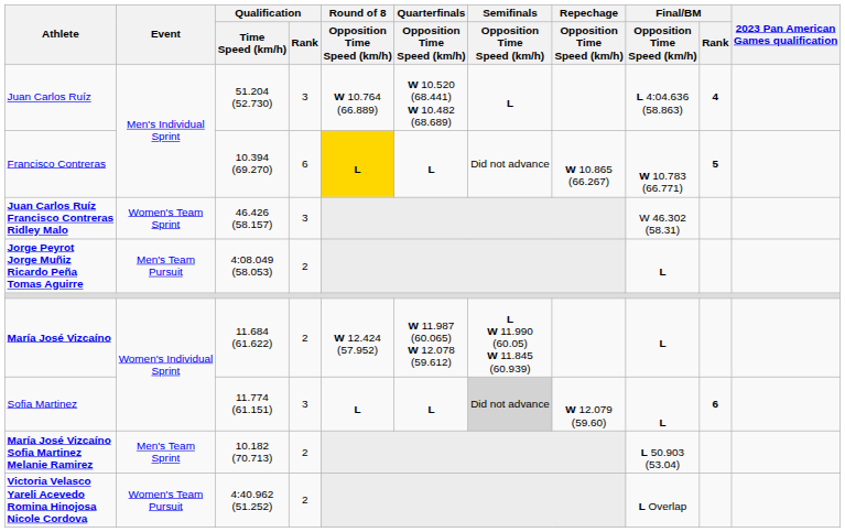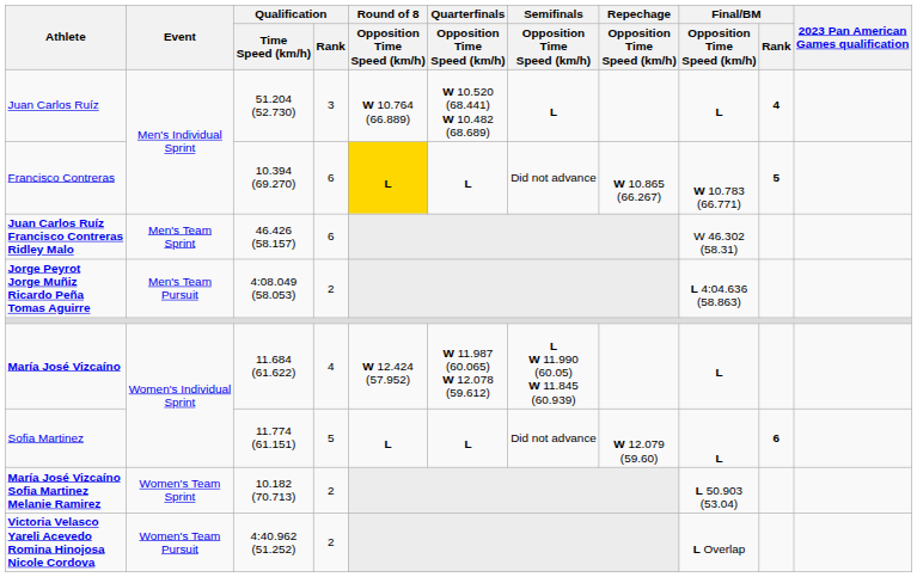 <table class="wikitable">
 <tr>
 <th rowspan="2">Athlete</th>
 <th rowspan="2">Event</th>
 <th colspan="2">Qualification</th>
 <th>Round of 8</th>
 <th>Quarterfinals</th>
 <th>Semifinals</th>
 <th>Repechage</th>
 <th colspan="2">Final/BM</th>
 <th style="white-space: nowrap;" rowspan="2"><a href='#'>2023 Pan American <br> Games qualification</a></th>
 </tr>
 <tr>
 <th>Time<br>Speed (km/h)</th>
 <th>Rank</th>
 <th>Opposition<br>Time<br>Speed (km/h)</th>
 <th>Opposition<br>Time<br>Speed (km/h)</th>
 <th>Opposition<br>Time<br>Speed (km/h)</th>
 <th>Opposition<br>Time<br>Speed (km/h)</th>
 <th>Opposition<br>Time<br>Speed (km/h)</th>
 <th>Rank</th>
 </tr>
 <tr align="center">
 <td style="white-space: nowrap;" align="left"><a href='#'>Juan Carlos Ruíz</a></td>
 <td rowspan="2"><a href='#'>Men's Individual<br> Sprint</a></td>
 <td>51.204<br>(52.730)</td>
 <td>3</td>
 <td style="white-space: nowrap;"><br><strong>W</strong> 10.764<br>(66.889)</td>
 <td style="white-space: nowrap;"><br><strong>W</strong> 10.520<br>(68.441)<br><strong>W</strong> 10.482<br>(68.689)</td>
 <td style="white-space: nowrap;"><br><strong>L</strong></td>
 <td></td>
-<td><br><strong>L</strong> 4:04.636<br>(58.863)</td>
+<td style="white-space: nowrap;"><br><strong>L</strong></td>
 <td><strong>4</strong></td>
 <td></td>
 </tr>
 <tr align="center">
 <td align="left"><a href='#'>Francisco Contreras</a></td>
 <td>10.394<br>(69.270)</td>
 <td>6</td>
 <td style="background: gold; white-space: nowrap;"><br><strong>L</strong></td>
 <td style="white-space: nowrap;"><br><strong>L</strong></td>
 <td>Did not advance</td>
 <td style="white-space: nowrap;"><br><br><strong>W</strong> 10.865<br>(66.267)</td>
 <td style="white-space: nowrap;"><br><br><br><strong>W</strong> 10.783<br>(66.771)</td>
 <td><strong>5</strong></td>
 <td></td>
 </tr>
 <tr align="center">
 <td style="white-space: nowrap;" align="left"><a href='#'><strong>Juan Carlos Ruíz</strong></a> <br><a href='#'><strong>Francisco Contreras</strong></a><br><strong><a href='#'>Ridley Malo</a></strong></td>
-<td><a href='#'>Women's Team <br>Sprint</a></td>
+<td><a href='#'>Men's Team <br>Sprint</a></td>
 <td>46.426<br>(58.157)</td>
-<td>3</td>
+<td>6</td>
 <td style="background: #ECECEC; vertical-align: middle; text-align: center; " class="table-cast" colspan="4"></td>
 <td style="white-space: nowrap;"><br>W 46.302<br>(58.31)</td>
 <td><strong></strong></td>
 <td></td>
 </tr>
 <tr align="center">
 <td style="white-space: nowrap;" align="left"><strong><a href='#'>Jorge Peyrot</a></strong><br><a href='#'><strong>Jorge Muñiz</strong></a><br><strong><a href='#'>Ricardo Peña</a><br><a href='#'>Tomas Aguirre</a></strong></td>
 <td><a href='#'>Men's Team <br>Pursuit</a></td>
 <td>4:08.049<br>(58.053)</td>
 <td>2</td>
 <td style="background: #ECECEC; vertical-align: middle; text-align: center; " class="table-cast" colspan="4"></td>
-<td style="white-space: nowrap;"><br><strong>L</strong></td>
+<td><br><strong>L</strong> 4:04.636<br>(58.863)</td>
 <td><strong></strong></td>
 <td></td>
 </tr>
 <tr bgcolor="#ddd">
 <td colspan="11"></td>
 </tr>
 <tr align="center">
 <td style="white-space: nowrap;" align="left"><strong><a href='#'>María José Vizcaíno</a></strong></td>
 <td rowspan="2"><a href='#'>Women's Individual <br>Sprint</a></td>
 <td>11.684<br>(61.622)</td>
-<td>2</td>
+<td>4</td>
 <td style="white-space: nowrap;"><br><strong>W</strong> 12.424<br>(57.952)</td>
 <td style="white-space: nowrap;"><br><strong>W</strong> 11.987<br>(60.065)<br><strong>W</strong> 12.078<br>(59.612)</td>
 <td style="white-space: nowrap;"><br><strong>L</strong><br><strong>W</strong> 11.990<br>(60.05)<br><strong>W</strong> 11.845<br>(60.939)</td>
 <td></td>
 <td style="white-space: nowrap;"><br><strong>L</strong></td>
 <td></td>
 <td></td>
 </tr>
 <tr align="center">
 <td style="white-space: nowrap;" align="left"><a href='#'>Sofia Martinez</a></td>
 <td>11.774<br>(61.151)</td>
-<td>3</td>
+<td>5</td>
 <td style="white-space: nowrap;"><br><strong>L</strong></td>
 <td style="white-space: nowrap;"><br><strong>L</strong></td>
-<td style="background: lightgrey;">Did not advance</td>
+<td>Did not advance</td>
 <td style="white-space: nowrap;"><br><br><strong>W</strong> 12.079<br>(59.60)</td>
 <td style="white-space: nowrap;"><br><br><br><strong>L</strong></td>
 <td><strong>6</strong></td>
 <td></td>
 </tr>
 <tr align="center">
 <td style="white-space: nowrap;" align="left"><strong><a href='#'>María José Vizcaíno</a></strong><br><a href='#'><strong>Sofia Martinez</strong></a><br><a href='#'><strong>Melanie Ramirez</strong></a></td>
-<td><a href='#'>Men's Team <br>Sprint</a></td>
+<td><a href='#'>Women's Team <br>Sprint</a></td>
 <td>10.182<br>(70.713)</td>
 <td>2</td>
 <td style="background: #ECECEC; vertical-align: middle; text-align: center; " class="table-cast" colspan="4"></td>
 <td style="white-space: nowrap;"><br><strong>L</strong> 50.903<br>(53.04)</td>
 <td></td>
 <td></td>
 </tr>
 <tr align="center">
 <td style="white-space: nowrap;" align="left"><strong><a href='#'>Victoria Velasco</a></strong><br><strong><a href='#'>Yareli Acevedo</a></strong><br><strong><a href='#'>Romina Hinojosa</a></strong><br><strong><a href='#'>Nicole Cordova</a></strong></td>
 <td><a href='#'>Women's Team <br>Pursuit</a></td>
 <td>4:40.962<br>(51.252)</td>
 <td>2</td>
 <td style="background: #ECECEC; vertical-align: middle; text-align: center; " class="table-cast" colspan="4"></td>
 <td><br><strong>L</strong> Overlap</td>
 <td></td>
 <td></td>
 </tr>
 </table>
